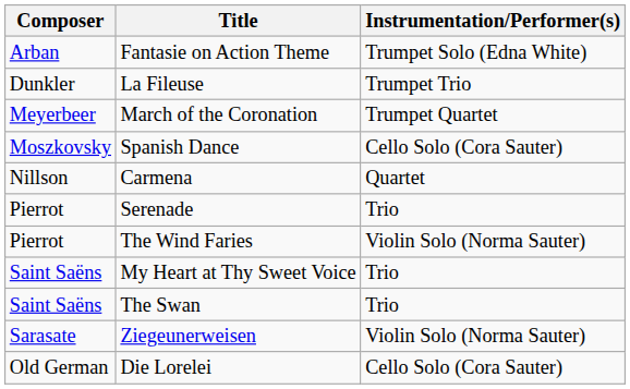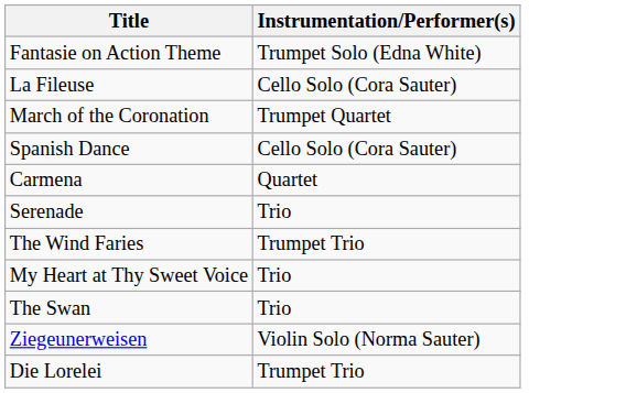 <table class="wikitable">
 <tr>
-<th>Composer</th>
 <th>Title</th>
 <th>Instrumentation/Performer(s)</th>
 </tr>
 <tr>
-<td><a href='#'>Arban</a></td>
 <td>Fantasie on Action Theme</td>
 <td>Trumpet Solo (Edna White)</td>
 </tr>
 <tr>
-<td>Dunkler</td>
 <td>La Fileuse</td>
-<td>Trumpet Trio</td>
+<td>Cello Solo (Cora Sauter)</td>
 </tr>
 <tr>
-<td><a href='#'>Meyerbeer</a></td>
 <td>March of the Coronation</td>
 <td>Trumpet Quartet</td>
 </tr>
 <tr>
-<td><a href='#'>Moszkovsky</a></td>
 <td>Spanish Dance</td>
 <td>Cello Solo (Cora Sauter)</td>
 </tr>
 <tr>
-<td>Nillson</td>
 <td>Carmena</td>
 <td>Quartet</td>
 </tr>
 <tr>
-<td>Pierrot</td>
 <td>Serenade</td>
 <td>Trio</td>
 </tr>
 <tr>
-<td>Pierrot</td>
 <td>The Wind Faries</td>
-<td>Violin Solo (Norma Sauter)</td>
+<td>Trumpet Trio</td>
 </tr>
 <tr>
-<td><a href='#'>Saint Saëns</a></td>
 <td>My Heart at Thy Sweet Voice</td>
 <td>Trio</td>
 </tr>
 <tr>
-<td><a href='#'>Saint Saëns</a></td>
 <td>The Swan</td>
 <td>Trio</td>
 </tr>
 <tr>
-<td><a href='#'>Sarasate</a></td>
 <td><a href='#'>Ziegeunerweisen</a></td>
 <td>Violin Solo (Norma Sauter)</td>
 </tr>
 <tr>
-<td>Old German</td>
 <td>Die Lorelei</td>
-<td>Cello Solo (Cora Sauter)</td>
+<td>Trumpet Trio</td>
 </tr>
 </table>
